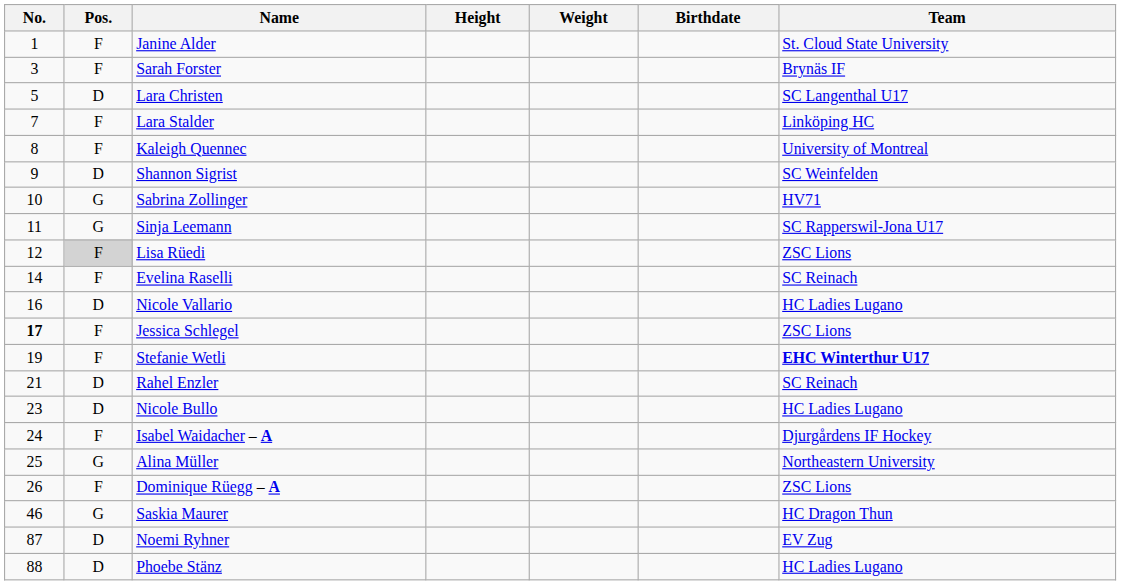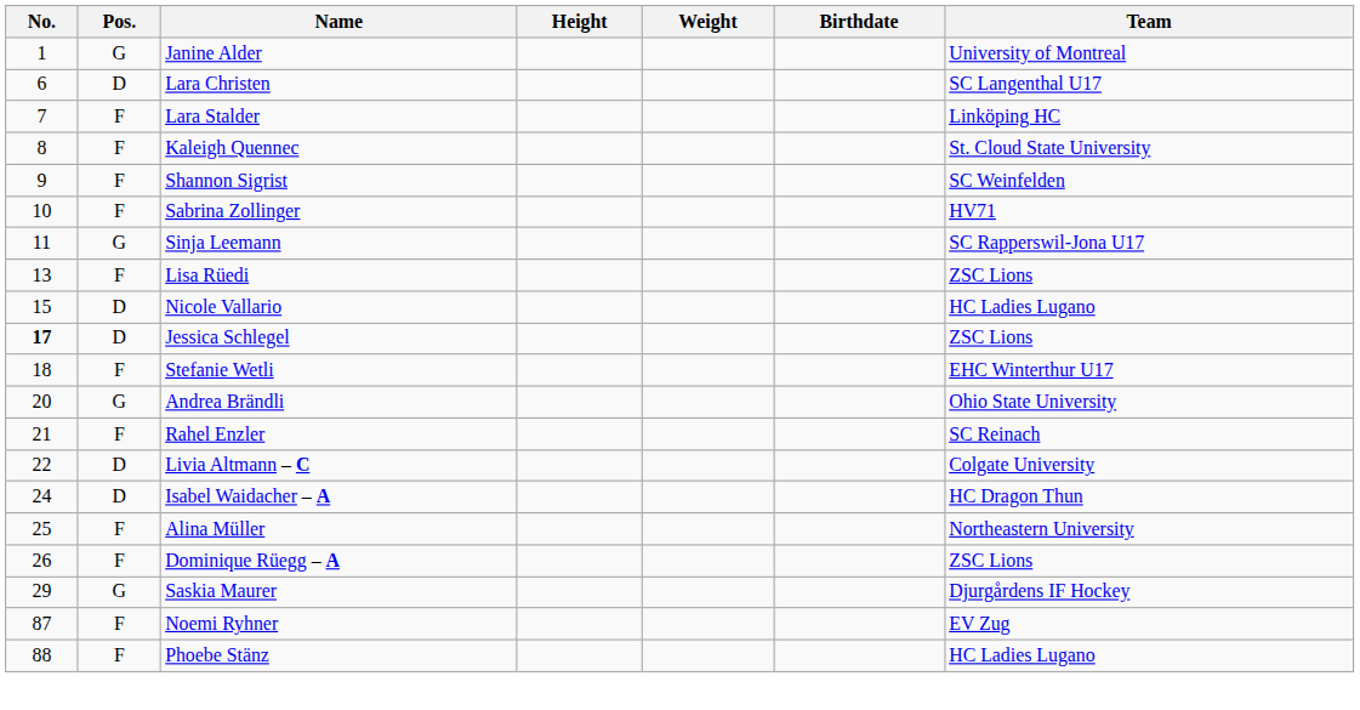 <table width="80%" class="wikitable sortable" style="font-size: 90%; text-align: center;">
 <tr>
 <th>No.</th>
 <th>Pos.</th>
 <th>Name</th>
 <th>Height</th>
 <th>Weight</th>
 <th>Birthdate</th>
 <th>Team</th>
 </tr>
 <tr>
 <td>1</td>
-<td>F</td>
+<td>G</td>
 <td align=left><a href='#'>Janine Alder</a></td>
 <td></td>
 <td></td>
 <td></td>
-<td style="text-align:left;"> <a href='#'>St. Cloud State University</a></td>
+<td style="text-align:left;"> <a href='#'>University of Montreal</a></td>
 </tr>
 <tr>
-<td>3</td>
-<td>F</td>
-<td align=left><a href='#'>Sarah Forster</a></td>
-<td></td>
-<td></td>
-<td></td>
-<td style="text-align:left;"> <a href='#'>Brynäs IF</a></td>
-</tr>
-<tr>
-<td>5</td>
+<td>6</td>
 <td>D</td>
 <td align=left><a href='#'>Lara Christen</a></td>
 <td></td>
 <td></td>
 <td></td>
 <td style="text-align:left;"> <a href='#'>SC Langenthal U17</a></td>
 </tr>
 <tr>
 <td>7</td>
 <td>F</td>
 <td align=left><a href='#'>Lara Stalder</a></td>
 <td></td>
 <td></td>
 <td></td>
 <td style="text-align:left;"> <a href='#'>Linköping HC</a></td>
 </tr>
 <tr>
 <td>8</td>
 <td>F</td>
 <td align=left><a href='#'>Kaleigh Quennec</a></td>
 <td></td>
 <td></td>
 <td></td>
-<td style="text-align:left;"> <a href='#'>University of Montreal</a></td>
+<td style="text-align:left;"> <a href='#'>St. Cloud State University</a></td>
 </tr>
 <tr>
 <td>9</td>
-<td>D</td>
+<td>F</td>
 <td align=left><a href='#'>Shannon Sigrist</a></td>
 <td></td>
 <td></td>
 <td></td>
 <td style="text-align:left;"> <a href='#'>SC Weinfelden</a></td>
 </tr>
 <tr>
 <td>10</td>
-<td>G</td>
+<td>F</td>
 <td align=left><a href='#'>Sabrina Zollinger</a></td>
 <td></td>
 <td></td>
 <td></td>
 <td style="text-align:left;"> <a href='#'>HV71</a></td>
 </tr>
 <tr>
 <td>11</td>
 <td>G</td>
 <td align=left><a href='#'>Sinja Leemann</a></td>
 <td></td>
 <td></td>
 <td></td>
 <td style="text-align:left;"> <a href='#'>SC Rapperswil-Jona U17</a></td>
 </tr>
 <tr>
-<td>12</td>
-<td style="background: lightgrey;">F</td>
+<td>13</td>
+<td>F</td>
 <td align=left><a href='#'>Lisa Rüedi</a></td>
 <td></td>
 <td></td>
 <td></td>
 <td style="text-align:left;"> <a href='#'>ZSC Lions</a></td>
 </tr>
 <tr>
-<td>14</td>
-<td>F</td>
-<td align=left><a href='#'>Evelina Raselli</a></td>
-<td></td>
-<td></td>
-<td></td>
-<td style="text-align:left;"> <a href='#'>SC Reinach</a></td>
-</tr>
-<tr>
-<td>16</td>
+<td>15</td>
 <td>D</td>
 <td align=left><a href='#'>Nicole Vallario</a></td>
 <td></td>
 <td></td>
 <td></td>
 <td style="text-align:left;"> <a href='#'>HC Ladies Lugano</a></td>
 </tr>
 <tr>
 <td><strong>17</strong></td>
-<td>F</td>
+<td>D</td>
 <td align=left><a href='#'>Jessica Schlegel</a></td>
 <td></td>
 <td></td>
 <td></td>
 <td style="text-align:left;"> <a href='#'>ZSC Lions</a></td>
 </tr>
 <tr>
-<td>19</td>
+<td>18</td>
 <td>F</td>
 <td align=left><a href='#'>Stefanie Wetli</a></td>
 <td></td>
 <td></td>
 <td></td>
-<td style="text-align:left;"><strong> <a href='#'>EHC Winterthur U17</a></strong></td>
+<td style="text-align:left;"> <a href='#'>EHC Winterthur U17</a></td>
+</tr>
+<tr>
+<td>20</td>
+<td>G</td>
+<td align=left><a href='#'>Andrea Brändli</a></td>
+<td></td>
+<td></td>
+<td></td>
+<td style="text-align:left;"> <a href='#'>Ohio State University</a></td>
 </tr>
 <tr>
 <td>21</td>
-<td>D</td>
+<td>F</td>
 <td align=left><a href='#'>Rahel Enzler</a></td>
 <td></td>
 <td></td>
 <td></td>
 <td style="text-align:left;"> <a href='#'>SC Reinach</a></td>
 </tr>
 <tr>
-<td>23</td>
+<td>22</td>
 <td>D</td>
-<td align=left><a href='#'>Nicole Bullo</a></td>
+<td align=left><a href='#'>Livia Altmann</a> –  <strong><a href='#'>C</a></strong></td>
 <td></td>
 <td></td>
 <td></td>
-<td style="text-align:left;"> <a href='#'>HC Ladies Lugano</a></td>
+<td style="text-align:left;"> <a href='#'>Colgate University</a></td>
 </tr>
 <tr>
 <td>24</td>
-<td>F</td>
+<td>D</td>
 <td align=left><a href='#'>Isabel Waidacher</a> – <strong><a href='#'>A</a></strong></td>
 <td></td>
 <td></td>
 <td></td>
-<td style="text-align:left;"> <a href='#'>Djurgårdens IF Hockey</a></td>
+<td style="text-align:left;"> <a href='#'>HC Dragon Thun</a></td>
 </tr>
 <tr>
 <td>25</td>
-<td>G</td>
+<td>F</td>
 <td align=left><a href='#'>Alina Müller</a></td>
 <td></td>
 <td></td>
 <td></td>
 <td style="text-align:left;"> <a href='#'>Northeastern University</a></td>
 </tr>
 <tr>
 <td>26</td>
 <td>F</td>
 <td align=left><a href='#'>Dominique Rüegg</a> – <strong><a href='#'>A</a></strong></td>
 <td></td>
 <td></td>
 <td></td>
 <td style="text-align:left;"> <a href='#'>ZSC Lions</a></td>
 </tr>
 <tr>
-<td>46</td>
+<td>29</td>
 <td>G</td>
 <td align=left><a href='#'>Saskia Maurer</a></td>
 <td></td>
 <td></td>
 <td></td>
-<td style="text-align:left;"> <a href='#'>HC Dragon Thun</a></td>
+<td style="text-align:left;"> <a href='#'>Djurgårdens IF Hockey</a></td>
 </tr>
 <tr>
 <td>87</td>
-<td>D</td>
+<td>F</td>
 <td align=left><a href='#'>Noemi Ryhner</a></td>
 <td></td>
 <td></td>
 <td></td>
 <td style="text-align:left;"> <a href='#'>EV Zug</a></td>
 </tr>
 <tr>
 <td>88</td>
-<td>D</td>
+<td>F</td>
 <td align=left><a href='#'>Phoebe Stänz</a></td>
 <td></td>
 <td></td>
 <td></td>
 <td style="text-align:left;"> <a href='#'>HC Ladies Lugano</a></td>
 </tr>
 </table>
